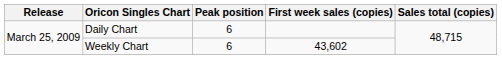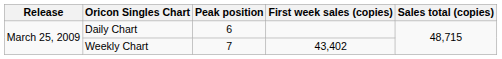 <table class="wikitable">
 <tr>
 <th>Release</th>
 <th>Oricon Singles Chart</th>
 <th>Peak position</th>
 <th>First week sales (copies)</th>
 <th>Sales total (copies)</th>
 </tr>
 <tr>
 <td rowspan="4">March 25, 2009</td>
 <td>Daily Chart</td>
 <td align="center">6</td>
 <td align="center"></td>
 <td rowspan="4" align="center">48,715</td>
 </tr>
 <tr>
 <td>Weekly Chart</td>
-<td align="center">6</td>
-<td align="center">43,602</td>
+<td align="center">7</td>
+<td align="center">43,402</td>
 </tr>
 </table>
